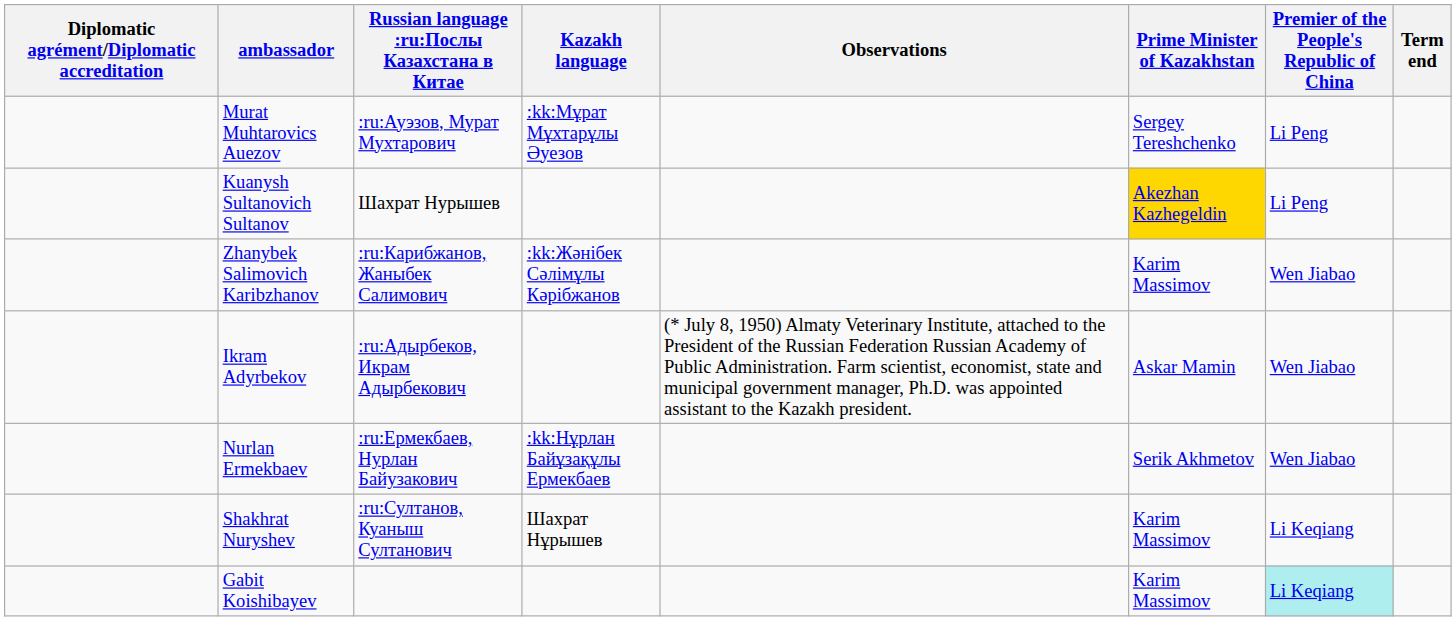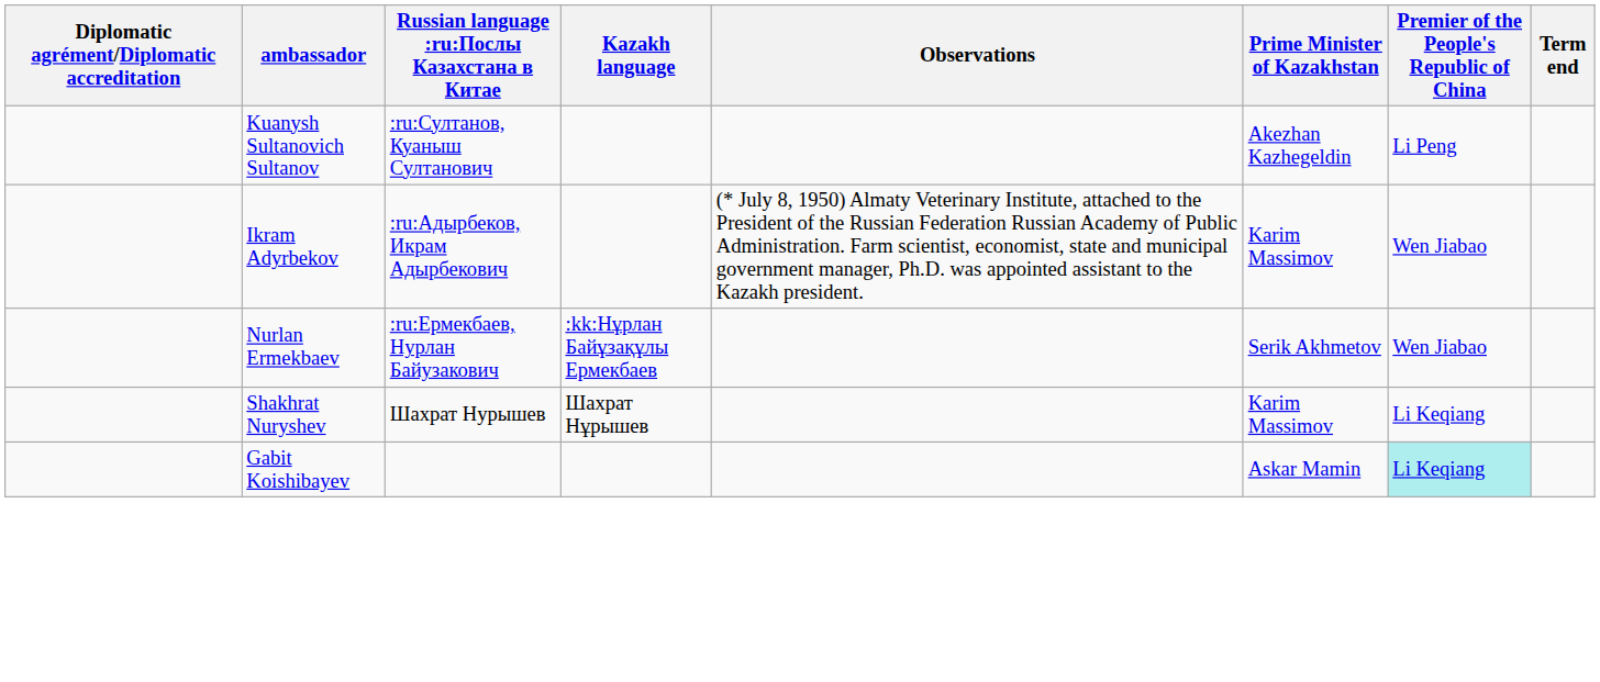 <table class="wikitable sortable">
 <tr>
 <th>Diplomatic <a href='#'>agrément</a>/<a href='#'>Diplomatic accreditation</a></th>
 <th><a href='#'>ambassador</a></th>
 <th><a href='#'>Russian language</a><br><a href='#'>:ru:Послы Казахстана в Китае</a></th>
 <th><a href='#'>Kazakh language</a></th>
 <th>Observations</th>
 <th><a href='#'>Prime Minister of Kazakhstan</a></th>
 <th><a href='#'>Premier of the People's Republic of China</a></th>
 <th>Term end</th>
 </tr>
 <tr>
 <td></td>
-<td><a href='#'>Murat Muhtarovics Auezov</a></td>
-<td><a href='#'>:ru:Ауэзов, Мурат Мухтарович</a></td>
-<td><a href='#'>:kk:Мұрат Мұхтарұлы Әуезов</a></td>
-<td></td>
-<td><a href='#'>Sergey Tereshchenko</a></td>
-<td><a href='#'>Li Peng</a></td>
-<td></td>
-</tr>
-<tr>
-<td></td>
 <td><a href='#'>Kuanysh Sultanovich Sultanov</a></td>
-<td>Шахрат Нурышев</td>
+<td><a href='#'>:ru:Султанов, Куаныш Султанович</a></td>
 <td></td>
 <td></td>
-<td style="background: gold;"><a href='#'>Akezhan Kazhegeldin</a></td>
+<td><a href='#'>Akezhan Kazhegeldin</a></td>
 <td><a href='#'>Li Peng</a></td>
-<td></td>
-</tr>
-<tr>
-<td></td>
-<td><a href='#'>Zhanybek Salimovich Karibzhanov</a></td>
-<td><a href='#'>:ru:Карибжанов, Жаныбек Салимович</a></td>
-<td><a href='#'>:kk:Жәнібек Сәлімұлы Кәрібжанов</a></td>
-<td></td>
-<td><a href='#'>Karim Massimov</a></td>
-<td><a href='#'>Wen Jiabao</a></td>
 <td></td>
 </tr>
 <tr>
 <td></td>
 <td><a href='#'>Ikram Adyrbekov</a></td>
 <td><a href='#'>:ru:Адырбеков, Икрам Адырбекович</a></td>
 <td></td>
 <td>(* July 8, 1950) Almaty Veterinary Institute, attached to the President of the Russian Federation Russian Academy of Public Administration. Farm scientist, economist, state and municipal government manager, Ph.D. was appointed assistant to the Kazakh president.</td>
-<td><a href='#'>Askar Mamin</a></td>
+<td><a href='#'>Karim Massimov</a></td>
 <td><a href='#'>Wen Jiabao</a></td>
 <td></td>
 </tr>
 <tr>
 <td></td>
 <td><a href='#'>Nurlan Ermekbaev</a></td>
 <td><a href='#'>:ru:Ермекбаев, Нурлан Байузакович</a></td>
 <td><a href='#'>:kk:Нұрлан Байұзақұлы Ермекбаев</a></td>
 <td></td>
 <td><a href='#'>Serik Akhmetov</a></td>
 <td><a href='#'>Wen Jiabao</a></td>
 <td></td>
 </tr>
 <tr>
 <td></td>
 <td><a href='#'>Shakhrat Nuryshev</a></td>
-<td><a href='#'>:ru:Султанов, Куаныш Султанович</a></td>
+<td>Шахрат Нурышев</td>
 <td>Шахрат Нұрышев</td>
 <td></td>
 <td><a href='#'>Karim Massimov</a></td>
 <td><a href='#'>Li Keqiang</a></td>
 <td></td>
 </tr>
 <tr>
 <td></td>
 <td><a href='#'>Gabit Koishibayev</a></td>
 <td></td>
 <td></td>
 <td></td>
-<td><a href='#'>Karim Massimov</a></td>
+<td><a href='#'>Askar Mamin</a></td>
 <td style="background: paleturquoise;"><a href='#'>Li Keqiang</a></td>
 <td></td>
 </tr>
 </table>
